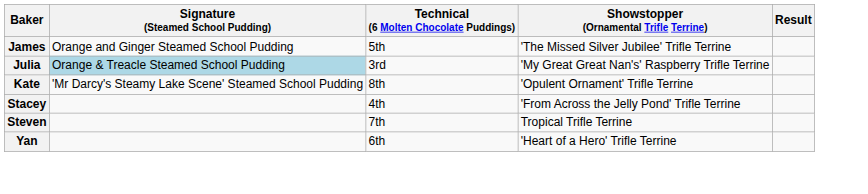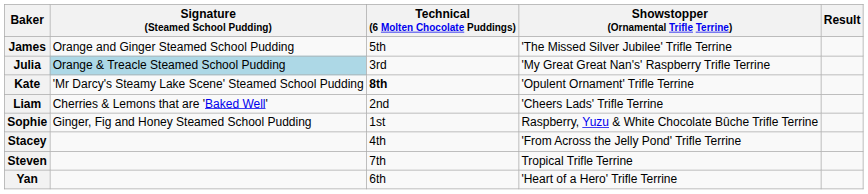 <table class="wikitable sortable col3center sticky-header">
 <tr>
 <th scope="col">Baker</th>
 <th scope="col" class="unsortable">Signature<br><small>(Steamed School Pudding)</small></th>
 <th scope="col">Technical<br><small>(6 <a href='#'>Molten Chocolate</a> Puddings)</small></th>
 <th scope="col" class="unsortable">Showstopper<br><small>(Ornamental <a href='#'>Trifle</a> <a href='#'>Terrine</a>)</small></th>
 <th scope="col">Result</th>
 </tr>
 <tr>
 <th scope="row">James</th>
 <td>Orange and Ginger Steamed School Pudding</td>
 <td>5th</td>
 <td>'The Missed Silver Jubilee' Trifle Terrine</td>
 <td></td>
 </tr>
 <tr>
 <th scope="row">Julia</th>
 <td style="background: lightblue;">Orange & Treacle Steamed School Pudding</td>
 <td>3rd</td>
 <td>'My Great Great Nan's' Raspberry Trifle Terrine</td>
 <td></td>
 </tr>
 <tr>
 <th scope="row">Kate</th>
 <td>'Mr Darcy's Steamy Lake Scene' Steamed School Pudding</td>
-<td>8th</td>
+<td><strong>8th</strong></td>
 <td>'Opulent Ornament' Trifle Terrine</td>
+<td></td>
+</tr>
+<tr>
+<th scope="row">Liam</th>
+<td>Cherries & Lemons that are '<a href='#'>Baked Well</a>'</td>
+<td>2nd</td>
+<td>'Cheers Lads' Trifle Terrine</td>
+<td></td>
+</tr>
+<tr>
+<th scope="row">Sophie</th>
+<td>Ginger, Fig and Honey Steamed School Pudding</td>
+<td>1st</td>
+<td>Raspberry, <a href='#'>Yuzu</a> & White Chocolate Bûche Trifle Terrine</td>
 <td></td>
 </tr>
 <tr>
 <th scope="row">Stacey</th>
 <td></td>
 <td>4th</td>
 <td>'From Across the Jelly Pond' Trifle Terrine</td>
 <td></td>
 </tr>
 <tr>
 <th scope="row">Steven</th>
 <td></td>
 <td>7th</td>
 <td>Tropical Trifle Terrine</td>
 <td></td>
 </tr>
 <tr>
 <th scope="row">Yan</th>
 <td></td>
 <td>6th</td>
 <td>'Heart of a Hero' Trifle Terrine</td>
 <td></td>
 </tr>
 </table>
